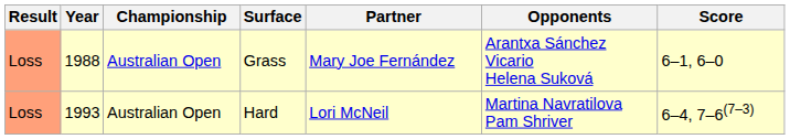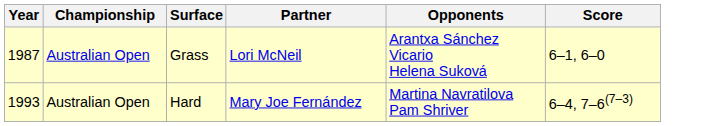 <table class="sortable wikitable">
 <tr>
-<th style="width:40px">Result</th>
 <th style="width:30px">Year</th>
 <th style="width:130px">Championship</th>
 <th style="width:50px">Surface</th>
 <th style="width:170px">Partner</th>
 <th style="width:170px">Opponents</th>
 <th style="width:120px"  class="unsortable">Score</th>
 </tr>
 <tr style="background:#ffffcc;">
-<td style="background:#ffa07a;">Loss</td>
-<td>1988</td>
+<td>1987</td>
 <td><a href='#'>Australian Open</a></td>
 <td>Grass</td>
-<td> <a href='#'>Mary Joe Fernández</a></td>
+<td> <a href='#'>Lori McNeil</a></td>
 <td> <a href='#'>Arantxa Sánchez Vicario</a><br> <a href='#'>Helena Suková</a></td>
 <td>6–1, 6–0</td>
 </tr>
 <tr style="background:#ffffcc;">
-<td style="background:#ffa07a;">Loss</td>
 <td>1993</td>
 <td>Australian Open</td>
 <td>Hard</td>
-<td> <a href='#'>Lori McNeil</a></td>
+<td> <a href='#'>Mary Joe Fernández</a></td>
 <td> <a href='#'>Martina Navratilova</a><br> <a href='#'>Pam Shriver</a></td>
 <td>6–4, 7–6<sup>(7–3)</sup></td>
 </tr>
 </table>
